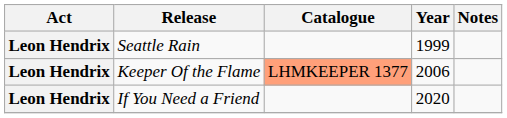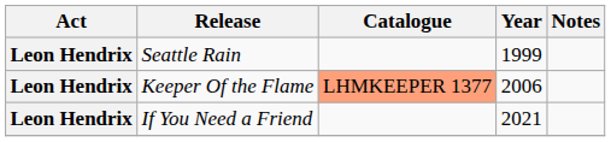 <table class="wikitable plainrowheaders sortable">
 <tr>
 <th scope="col" class="unsortable">Act</th>
 <th scope="col">Release</th>
 <th scope="col">Catalogue</th>
 <th scope="col">Year</th>
 <th scope="col" class="unsortable">Notes</th>
 </tr>
 <tr>
 <th scope="row">Leon Hendrix</th>
 <td><em>Seattle Rain</em></td>
 <td></td>
 <td>1999</td>
 <td></td>
 </tr>
 <tr>
 <th scope="row">Leon Hendrix</th>
 <td><em>Keeper Of the Flame</em></td>
 <td style="background: lightsalmon;">LHMKEEPER 1377</td>
 <td>2006</td>
 <td> </td>
 </tr>
 <tr>
 <th scope="row">Leon Hendrix</th>
 <td><em>If You Need a Friend</em></td>
 <td></td>
-<td>2020</td>
+<td>2021</td>
 <td></td>
 </tr>
 <tr>
 </tr>
 </table>
